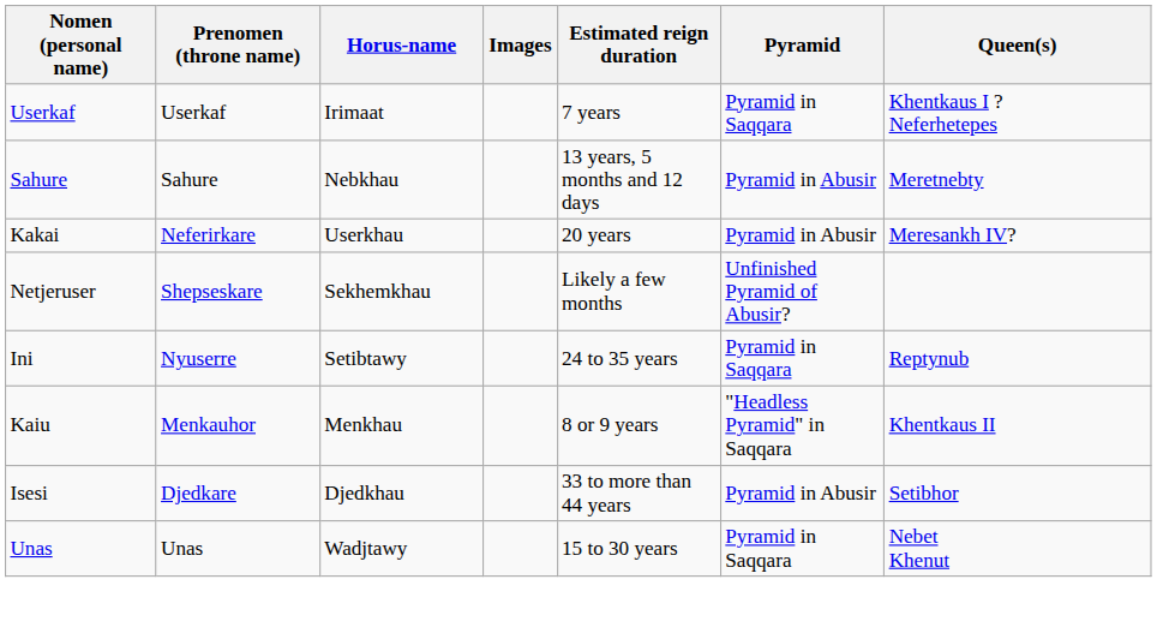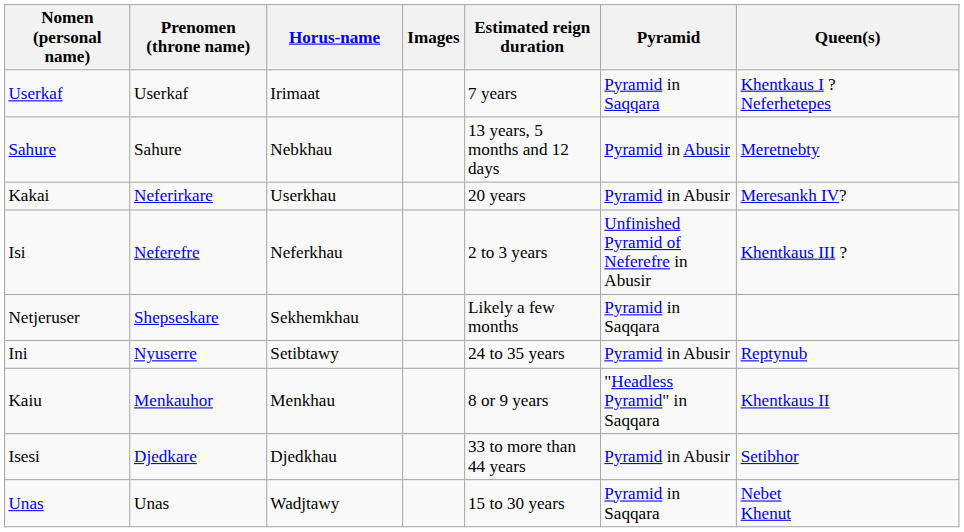 <table class="wikitable">
 <tr>
 <th style="width:110px">Nomen (personal name)</th>
 <th style="width:120px">Prenomen (throne name)</th>
 <th style="width:120px"><a href='#'>Horus-name</a></th>
 <th style="width:50px">Images</th>
 <th style="width:120px">Estimated reign duration</th>
 <th style="width:120px">Pyramid</th>
 <th style="width:200px">Queen(s)</th>
 </tr>
 <tr>
 <td><a href='#'>Userkaf</a></td>
 <td>Userkaf</td>
 <td>Irimaat</td>
 <td></td>
 <td>7 years</td>
 <td><a href='#'>Pyramid</a> in <a href='#'>Saqqara</a></td>
 <td><a href='#'>Khentkaus I</a> ? <br> <a href='#'>Neferhetepes</a></td>
 </tr>
 <tr>
 <td><a href='#'>Sahure</a></td>
 <td>Sahure</td>
 <td>Nebkhau</td>
 <td></td>
 <td>13 years, 5 months and 12 days</td>
 <td><a href='#'>Pyramid</a> in <a href='#'>Abusir</a></td>
 <td><a href='#'>Meretnebty</a></td>
 </tr>
 <tr>
 <td>Kakai</td>
 <td><a href='#'>Neferirkare</a></td>
 <td>Userkhau</td>
 <td></td>
 <td>20 years</td>
 <td><a href='#'>Pyramid</a> in Abusir</td>
 <td><a href='#'>Meresankh IV</a>?</td>
 </tr>
 <tr>
+<td>Isi</td>
+<td><a href='#'>Neferefre</a></td>
+<td>Neferkhau</td>
+<td></td>
+<td>2 to 3 years</td>
+<td><a href='#'>Unfinished Pyramid of Neferefre</a> in Abusir</td>
+<td><a href='#'>Khentkaus III</a> ?</td>
+</tr>
+<tr>
 <td>Netjeruser</td>
 <td><a href='#'>Shepseskare</a></td>
 <td>Sekhemkhau</td>
 <td></td>
 <td>Likely a few months</td>
-<td><a href='#'>Unfinished Pyramid of Abusir</a>?</td>
+<td><a href='#'>Pyramid</a> in Saqqara</td>
 <td></td>
 </tr>
 <tr>
 <td>Ini</td>
 <td><a href='#'>Nyuserre</a></td>
 <td>Setibtawy</td>
 <td></td>
 <td>24 to 35 years</td>
-<td><a href='#'>Pyramid</a> in <a href='#'>Saqqara</a></td>
+<td><a href='#'>Pyramid</a> in Abusir</td>
 <td><a href='#'>Reptynub</a></td>
 </tr>
 <tr>
 <td>Kaiu</td>
 <td><a href='#'>Menkauhor</a></td>
 <td>Menkhau</td>
 <td></td>
 <td>8 or 9 years</td>
 <td>"<a href='#'>Headless Pyramid</a>" in Saqqara</td>
 <td><a href='#'>Khentkaus II</a></td>
 </tr>
 <tr>
 <td>Isesi</td>
 <td><a href='#'>Djedkare</a></td>
 <td>Djedkhau</td>
 <td></td>
 <td>33 to more than 44 years</td>
 <td><a href='#'>Pyramid</a> in Abusir</td>
 <td><a href='#'>Setibhor</a></td>
 </tr>
 <tr>
 <td><a href='#'>Unas</a></td>
 <td>Unas</td>
 <td>Wadjtawy</td>
 <td></td>
 <td>15 to 30 years</td>
 <td><a href='#'>Pyramid</a> in Saqqara</td>
 <td><a href='#'>Nebet</a><br><a href='#'>Khenut</a></td>
 </tr>
 </table>
